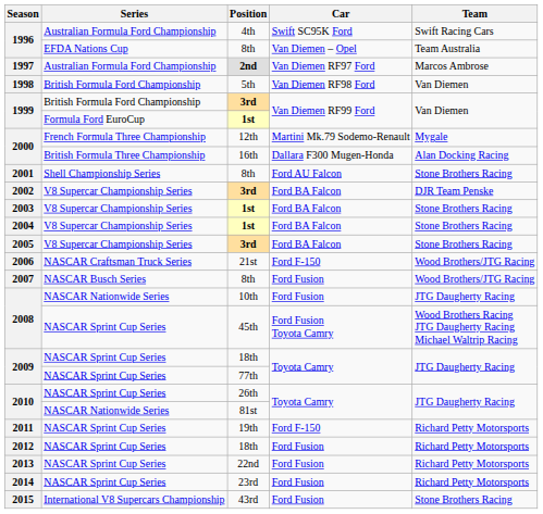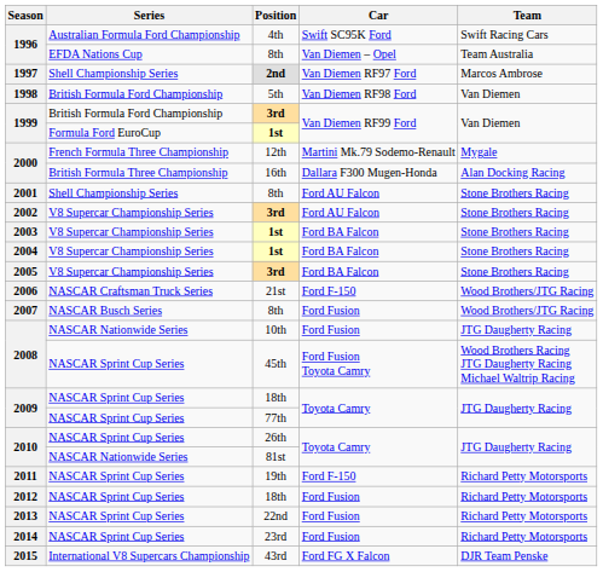 <table class="wikitable" style="font-size: 95%;">
 <tr>
 <th>Season</th>
 <th>Series</th>
 <th>Position</th>
 <th>Car</th>
 <th>Team</th>
 </tr>
 <tr>
 <th rowspan=2>1996</th>
 <td><a href='#'>Australian Formula Ford Championship</a></td>
 <td style="text-align:center;">4th</td>
 <td><a href='#'>Swift</a> SC95K <a href='#'>Ford</a></td>
 <td>Swift Racing Cars</td>
 </tr>
 <tr>
 <td><a href='#'>EFDA Nations Cup</a></td>
 <td align="center">8th</td>
 <td><a href='#'>Van Diemen</a> – <a href='#'>Opel</a></td>
 <td>Team Australia</td>
 </tr>
 <tr>
 <th>1997</th>
-<td><a href='#'>Australian Formula Ford Championship</a></td>
+<td><a href='#'>Shell Championship Series</a></td>
 <td style="text-align:center; background:#dfdfdf;"><strong>2nd</strong></td>
 <td><a href='#'>Van Diemen</a> RF97 <a href='#'>Ford</a></td>
 <td>Marcos Ambrose</td>
 </tr>
 <tr>
 <th>1998</th>
 <td><a href='#'>British Formula Ford Championship</a></td>
 <td style="text-align:center;">5th</td>
 <td><a href='#'>Van Diemen</a> RF98 <a href='#'>Ford</a></td>
 <td>Van Diemen</td>
 </tr>
 <tr>
 <th rowspan=2>1999</th>
 <td>British Formula Ford Championship</td>
 <td style="text-align:center; background:#ffdf9f;"><strong>3rd</strong></td>
 <td rowspan=2><a href='#'>Van Diemen</a> RF99 <a href='#'>Ford</a></td>
 <td rowspan=2>Van Diemen</td>
 </tr>
 <tr>
 <td><a href='#'>Formula Ford</a> EuroCup</td>
 <td style="text-align:center; background:#ffffbf;"><strong>1st</strong></td>
 </tr>
 <tr>
 <th rowspan=2>2000</th>
 <td><a href='#'>French Formula Three Championship</a></td>
 <td style="text-align:center;">12th</td>
 <td><a href='#'>Martini</a> Mk.79 Sodemo-Renault</td>
 <td><a href='#'>Mygale</a></td>
 </tr>
 <tr>
 <td><a href='#'>British Formula Three Championship</a></td>
 <td style="text-align:center;">16th</td>
 <td><a href='#'>Dallara</a> F300 Mugen-Honda</td>
 <td><a href='#'>Alan Docking Racing</a></td>
 </tr>
 <tr>
 <th>2001</th>
 <td><a href='#'>Shell Championship Series</a></td>
 <td style="text-align:center;">8th</td>
 <td><a href='#'>Ford AU Falcon</a></td>
 <td><a href='#'>Stone Brothers Racing</a></td>
 </tr>
 <tr>
 <th>2002</th>
 <td><a href='#'>V8 Supercar Championship Series</a></td>
 <td style="text-align:center; background:#ffdf9f;"><strong>3rd</strong></td>
-<td><a href='#'>Ford BA Falcon</a></td>
-<td><a href='#'>DJR Team Penske</a></td>
+<td><a href='#'>Ford AU Falcon</a></td>
+<td><a href='#'>Stone Brothers Racing</a></td>
 </tr>
 <tr>
 <th>2003</th>
 <td><a href='#'>V8 Supercar Championship Series</a></td>
 <td style="text-align:center; background:#ffffbf;"><strong>1st</strong></td>
 <td><a href='#'>Ford BA Falcon</a></td>
 <td><a href='#'>Stone Brothers Racing</a></td>
 </tr>
 <tr>
 <th>2004</th>
 <td><a href='#'>V8 Supercar Championship Series</a></td>
 <td style="text-align:center; background:#ffffbf;"><strong>1st</strong></td>
 <td><a href='#'>Ford BA Falcon</a></td>
 <td><a href='#'>Stone Brothers Racing</a></td>
 </tr>
 <tr>
 <th>2005</th>
 <td><a href='#'>V8 Supercar Championship Series</a></td>
 <td style="text-align:center; background:#ffdf9f;"><strong>3rd</strong></td>
 <td><a href='#'>Ford BA Falcon</a></td>
 <td><a href='#'>Stone Brothers Racing</a></td>
 </tr>
 <tr>
 <th>2006</th>
 <td><a href='#'>NASCAR Craftsman Truck Series</a></td>
 <td style="text-align:center;">21st</td>
 <td><a href='#'>Ford F-150</a></td>
 <td><a href='#'>Wood Brothers/JTG Racing</a></td>
 </tr>
 <tr>
 <th>2007</th>
 <td><a href='#'>NASCAR Busch Series</a></td>
 <td style="text-align:center;">8th</td>
 <td><a href='#'>Ford Fusion</a></td>
 <td><a href='#'>Wood Brothers/JTG Racing</a></td>
 </tr>
 <tr>
 <th rowspan=2>2008</th>
 <td><a href='#'>NASCAR Nationwide Series</a></td>
 <td style="text-align:center;">10th</td>
 <td><a href='#'>Ford Fusion</a></td>
 <td><a href='#'>JTG Daugherty Racing</a></td>
 </tr>
 <tr>
 <td><a href='#'>NASCAR Sprint Cup Series</a></td>
 <td style="text-align:center;">45th</td>
 <td><a href='#'>Ford Fusion</a> <br> <a href='#'>Toyota Camry</a></td>
 <td><a href='#'>Wood Brothers Racing</a> <br><a href='#'>JTG Daugherty Racing</a> <br><a href='#'>Michael Waltrip Racing</a></td>
 </tr>
 <tr>
 <th rowspan=2>2009</th>
 <td><a href='#'>NASCAR Sprint Cup Series</a></td>
 <td style="text-align:center;">18th</td>
 <td rowspan=2><a href='#'>Toyota Camry</a></td>
 <td rowspan=2><a href='#'>JTG Daugherty Racing</a></td>
 </tr>
 <tr>
 <td><a href='#'>NASCAR Sprint Cup Series</a></td>
 <td style="text-align:center;">77th</td>
 </tr>
 <tr>
 <th rowspan=2>2010</th>
 <td><a href='#'>NASCAR Sprint Cup Series</a></td>
 <td style="text-align:center;">26th</td>
 <td rowspan=2><a href='#'>Toyota Camry</a></td>
 <td rowspan=2><a href='#'>JTG Daugherty Racing</a></td>
 </tr>
 <tr>
 <td><a href='#'>NASCAR Nationwide Series</a></td>
 <td style="text-align:center;">81st</td>
 </tr>
 <tr>
 <th>2011</th>
 <td><a href='#'>NASCAR Sprint Cup Series</a></td>
 <td style="text-align:center;">19th</td>
 <td><a href='#'>Ford F-150</a></td>
 <td><a href='#'>Richard Petty Motorsports</a></td>
 </tr>
 <tr>
 <th>2012</th>
 <td><a href='#'>NASCAR Sprint Cup Series</a></td>
 <td style="text-align:center;">18th</td>
 <td><a href='#'>Ford Fusion</a></td>
 <td><a href='#'>Richard Petty Motorsports</a></td>
 </tr>
 <tr>
 <th>2013</th>
 <td><a href='#'>NASCAR Sprint Cup Series</a></td>
 <td style="text-align:center;">22nd</td>
 <td><a href='#'>Ford Fusion</a></td>
 <td><a href='#'>Richard Petty Motorsports</a></td>
 </tr>
 <tr>
 <th>2014</th>
 <td><a href='#'>NASCAR Sprint Cup Series</a></td>
 <td style="text-align:center;">23rd</td>
 <td><a href='#'>Ford Fusion</a></td>
 <td><a href='#'>Richard Petty Motorsports</a></td>
 </tr>
 <tr>
 <th>2015</th>
 <td><a href='#'>International V8 Supercars Championship</a></td>
 <td align="center">43rd</td>
-<td><a href='#'>Ford Fusion</a></td>
-<td><a href='#'>Stone Brothers Racing</a></td>
+<td><a href='#'>Ford FG X Falcon</a></td>
+<td><a href='#'>DJR Team Penske</a></td>
 </tr>
 </table>
